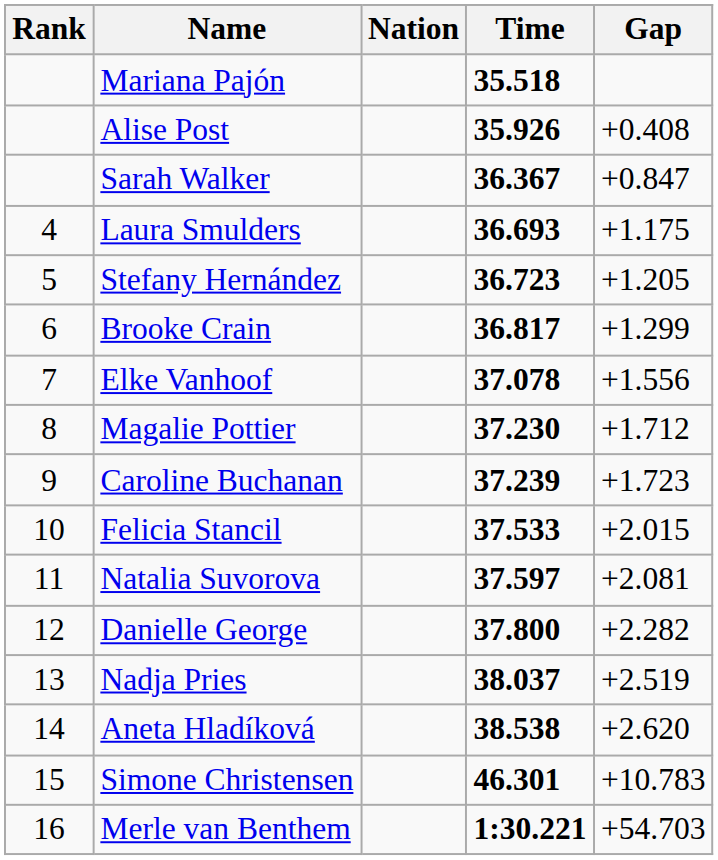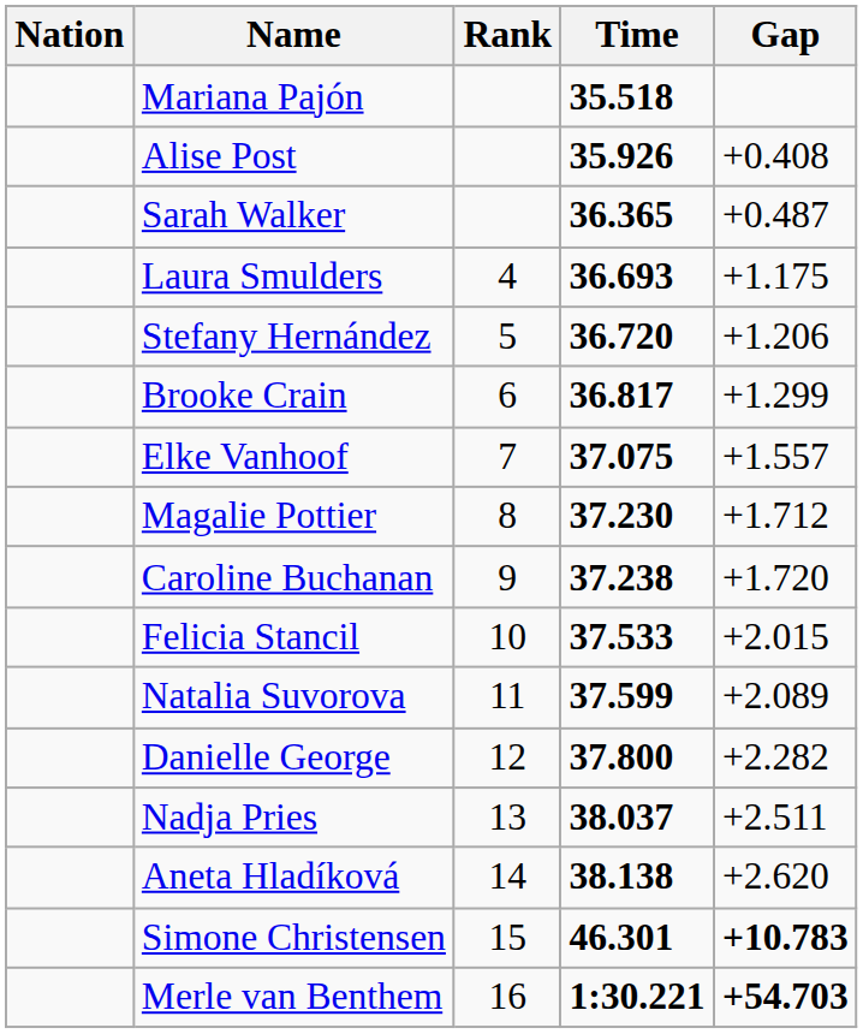 <table class=wikitable sortable style=text-align:center>
 <tr>
+<th>Nation</th>
+<th>Name</th>
 <th>Rank</th>
-<th>Name</th>
-<th>Nation</th>
 <th>Time</th>
 <th>Gap</th>
 </tr>
 <tr>
+<td align=left></td>
+<td align=left><a href='#'>Mariana Pajón</a></td>
 <td></td>
-<td align=left><a href='#'>Mariana Pajón</a></td>
-<td align=left></td>
 <td align=left><strong>35.518</strong></td>
 <td align=left></td>
 </tr>
 <tr>
+<td align=left></td>
+<td align=left><a href='#'>Alise Post</a></td>
 <td></td>
-<td align=left><a href='#'>Alise Post</a></td>
-<td align=left></td>
 <td align=left><strong>35.926</strong></td>
 <td align=left>+0.408</td>
 </tr>
 <tr>
+<td align=left></td>
+<td align=left><a href='#'>Sarah Walker</a></td>
 <td></td>
-<td align=left><a href='#'>Sarah Walker</a></td>
-<td align=left></td>
-<td align=left><strong>36.367</strong></td>
-<td align=left>+0.847</td>
+<td align=left><strong>36.365</strong></td>
+<td align=left>+0.487</td>
 </tr>
 <tr>
+<td align=left></td>
+<td align=left><a href='#'>Laura Smulders</a></td>
 <td>4</td>
-<td align=left><a href='#'>Laura Smulders</a></td>
-<td align=left></td>
 <td align=left><strong>36.693</strong></td>
 <td align=left>+1.175</td>
 </tr>
 <tr>
+<td align=left></td>
+<td align=left><a href='#'>Stefany Hernández</a></td>
 <td>5</td>
-<td align=left><a href='#'>Stefany Hernández</a></td>
-<td align=left></td>
-<td align=left><strong>36.723</strong></td>
-<td align=left>+1.205</td>
+<td align=left><strong>36.720</strong></td>
+<td align=left>+1.206</td>
 </tr>
 <tr>
+<td align=left></td>
+<td align=left><a href='#'>Brooke Crain</a></td>
 <td>6</td>
-<td align=left><a href='#'>Brooke Crain</a></td>
-<td align=left></td>
 <td align=left><strong>36.817</strong></td>
 <td align=left>+1.299</td>
 </tr>
 <tr>
+<td align=left></td>
+<td align=left><a href='#'>Elke Vanhoof</a></td>
 <td>7</td>
-<td align=left><a href='#'>Elke Vanhoof</a></td>
-<td align=left></td>
-<td align=left><strong>37.078</strong></td>
-<td align=left>+1.556</td>
+<td align=left><strong>37.075</strong></td>
+<td align=left>+1.557</td>
 </tr>
 <tr>
+<td align=left></td>
+<td align=left><a href='#'>Magalie Pottier</a></td>
 <td>8</td>
-<td align=left><a href='#'>Magalie Pottier</a></td>
-<td align=left></td>
 <td align=left><strong>37.230</strong></td>
 <td align=left>+1.712</td>
 </tr>
 <tr>
+<td align=left></td>
+<td align=left><a href='#'>Caroline Buchanan</a></td>
 <td>9</td>
-<td align=left><a href='#'>Caroline Buchanan</a></td>
-<td align=left></td>
-<td align=left><strong>37.239</strong></td>
-<td align=left>+1.723</td>
+<td align=left><strong>37.238</strong></td>
+<td align=left>+1.720</td>
 </tr>
 <tr>
+<td align=left></td>
+<td align=left><a href='#'>Felicia Stancil</a></td>
 <td>10</td>
-<td align=left><a href='#'>Felicia Stancil</a></td>
-<td align=left></td>
 <td align=left><strong>37.533</strong></td>
 <td align=left>+2.015</td>
 </tr>
 <tr>
+<td align=left></td>
+<td align=left><a href='#'>Natalia Suvorova</a></td>
 <td>11</td>
-<td align=left><a href='#'>Natalia Suvorova</a></td>
-<td align=left></td>
-<td align=left><strong>37.597</strong></td>
-<td align=left>+2.081</td>
+<td align=left><strong>37.599</strong></td>
+<td align=left>+2.089</td>
 </tr>
 <tr>
+<td align=left></td>
+<td align=left><a href='#'>Danielle George</a></td>
 <td>12</td>
-<td align=left><a href='#'>Danielle George</a></td>
-<td align=left></td>
 <td align=left><strong>37.800</strong></td>
 <td align=left>+2.282</td>
 </tr>
 <tr>
+<td align=left></td>
+<td align=left><a href='#'>Nadja Pries</a></td>
 <td>13</td>
-<td align=left><a href='#'>Nadja Pries</a></td>
-<td align=left></td>
 <td align=left><strong>38.037</strong></td>
-<td align=left>+2.519</td>
+<td align=left>+2.511</td>
 </tr>
 <tr>
+<td align=left></td>
+<td align=left><a href='#'>Aneta Hladíková</a></td>
 <td>14</td>
-<td align=left><a href='#'>Aneta Hladíková</a></td>
-<td align=left></td>
-<td align=left><strong>38.538</strong></td>
+<td align=left><strong>38.138</strong></td>
 <td align=left>+2.620</td>
 </tr>
 <tr>
+<td align=left></td>
+<td align=left><a href='#'>Simone Christensen</a></td>
 <td>15</td>
-<td align=left><a href='#'>Simone Christensen</a></td>
-<td align=left></td>
 <td align=left><strong>46.301</strong></td>
-<td align=left>+10.783</td>
+<td align=left><strong>+10.783</strong></td>
 </tr>
 <tr>
+<td align=left></td>
+<td align=left><a href='#'>Merle van Benthem</a></td>
 <td>16</td>
-<td align=left><a href='#'>Merle van Benthem</a></td>
-<td align=left></td>
 <td align=left><strong>1:30.221</strong></td>
-<td align=left>+54.703</td>
+<td align=left><strong>+54.703</strong></td>
 </tr>
 </table>
